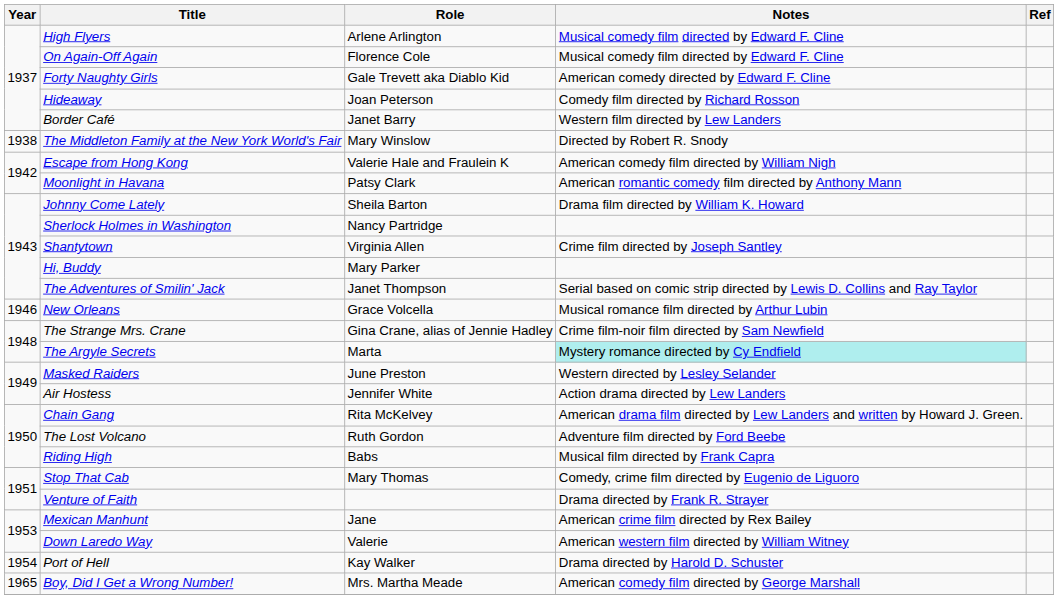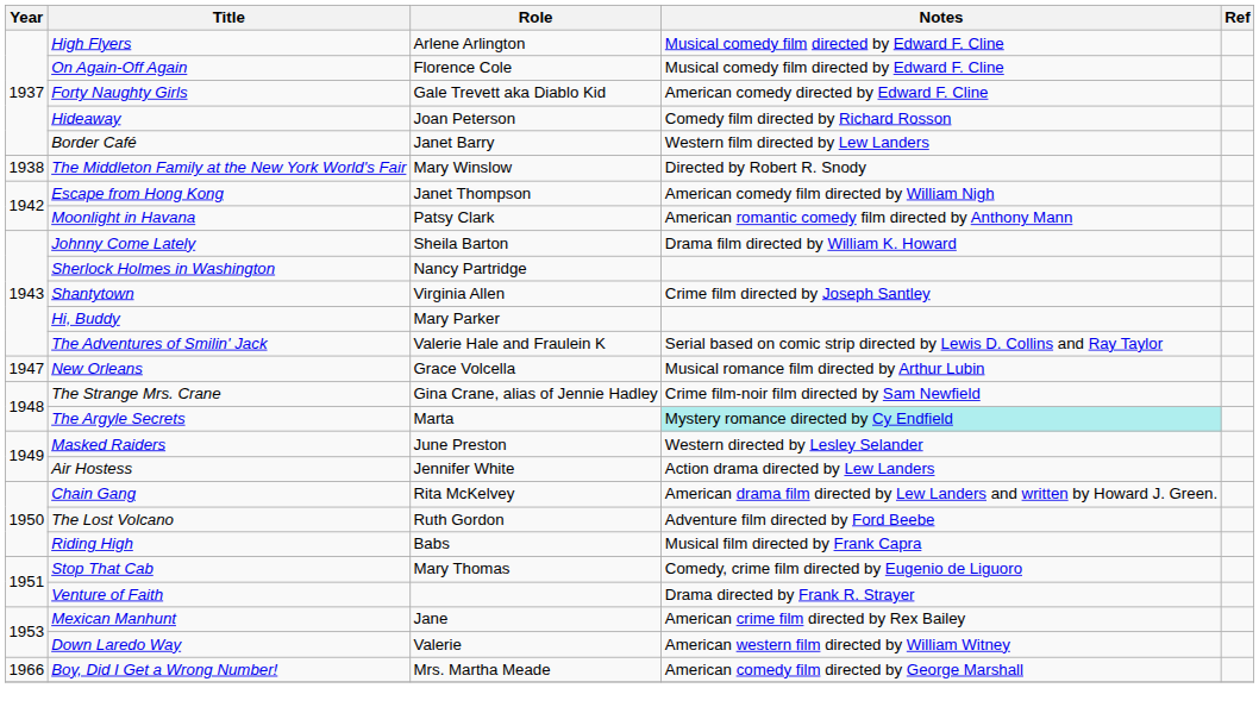 <table class="wikitable sortable">
 <tr>
 <th>Year</th>
 <th>Title</th>
 <th>Role</th>
 <th>Notes</th>
 <th>Ref</th>
 </tr>
 <tr>
 <td rowspan="5">1937</td>
 <td><em><a href='#'>High Flyers</a></em></td>
 <td>Arlene Arlington</td>
 <td><a href='#'>Musical comedy film</a> <a href='#'>directed</a> by <a href='#'>Edward F. Cline</a></td>
 <td></td>
 </tr>
 <tr>
 <td><em><a href='#'>On Again-Off Again</a></em></td>
 <td>Florence Cole</td>
 <td>Musical comedy film directed by <a href='#'>Edward F. Cline</a></td>
 <td></td>
 </tr>
 <tr>
 <td><em><a href='#'>Forty Naughty Girls</a></em></td>
 <td>Gale Trevett aka Diablo Kid</td>
 <td>American comedy directed by <a href='#'>Edward F. Cline</a></td>
 <td></td>
 </tr>
 <tr>
 <td><em><a href='#'>Hideaway</a></em></td>
 <td>Joan Peterson</td>
 <td>Comedy film directed by <a href='#'>Richard Rosson</a></td>
 <td></td>
 </tr>
 <tr>
 <td><em>Border Café</em></td>
 <td>Janet Barry</td>
 <td>Western film directed by <a href='#'>Lew Landers</a></td>
 <td></td>
 </tr>
 <tr>
 <td>1938</td>
 <td><em><a href='#'>The Middleton Family at the New York World's Fair</a></em></td>
 <td>Mary Winslow</td>
 <td>Directed by Robert R. Snody</td>
 <td></td>
 </tr>
 <tr>
 <td rowspan="2">1942</td>
 <td><em><a href='#'>Escape from Hong Kong</a></em></td>
-<td>Valerie Hale and Fraulein K</td>
+<td>Janet Thompson</td>
 <td>American comedy film directed by <a href='#'>William Nigh</a></td>
 <td></td>
 </tr>
 <tr>
 <td><em><a href='#'>Moonlight in Havana</a></em></td>
 <td>Patsy Clark</td>
 <td>American <a href='#'>romantic comedy</a> film directed by <a href='#'>Anthony Mann</a></td>
 <td></td>
 </tr>
 <tr>
 <td rowspan="5">1943</td>
 <td><em><a href='#'>Johnny Come Lately</a></em></td>
 <td>Sheila Barton</td>
 <td>Drama film directed by <a href='#'>William K. Howard</a></td>
 <td></td>
 </tr>
 <tr>
 <td><em><a href='#'>Sherlock Holmes in Washington</a></em></td>
 <td>Nancy Partridge</td>
 <td></td>
 <td></td>
 </tr>
 <tr>
 <td><em><a href='#'>Shantytown</a></em></td>
 <td>Virginia Allen</td>
 <td>Crime film directed by <a href='#'>Joseph Santley</a></td>
 <td></td>
 </tr>
 <tr>
 <td><em><a href='#'>Hi, Buddy</a></em></td>
 <td>Mary Parker</td>
 <td></td>
 <td></td>
 </tr>
 <tr>
 <td><em><a href='#'>The Adventures of Smilin' Jack</a></em></td>
-<td>Janet Thompson</td>
+<td>Valerie Hale and Fraulein K</td>
 <td>Serial based on comic strip directed by <a href='#'>Lewis D. Collins</a> and <a href='#'>Ray Taylor</a></td>
 <td></td>
 </tr>
 <tr>
-<td>1946</td>
+<td>1947</td>
 <td><em><a href='#'>New Orleans</a></em></td>
 <td>Grace Volcella</td>
 <td>Musical romance film directed by <a href='#'>Arthur Lubin</a></td>
 <td></td>
 </tr>
 <tr>
 <td rowspan="2">1948</td>
 <td><em>The Strange Mrs. Crane</em></td>
 <td>Gina Crane, alias of Jennie Hadley</td>
 <td>Crime film-noir film directed by <a href='#'>Sam Newfield</a></td>
 <td></td>
 </tr>
 <tr>
 <td><em><a href='#'>The Argyle Secrets</a></em></td>
 <td>Marta</td>
 <td style="background: paleturquoise;">Mystery romance directed by <a href='#'>Cy Endfield</a></td>
 <td></td>
 </tr>
 <tr>
 <td rowspan="2">1949</td>
 <td><em><a href='#'>Masked Raiders</a></em></td>
 <td>June Preston</td>
 <td>Western directed by <a href='#'>Lesley Selander</a></td>
 <td></td>
 </tr>
 <tr>
 <td><em>Air Hostess</em></td>
 <td>Jennifer White</td>
 <td>Action drama directed by <a href='#'>Lew Landers</a></td>
 <td></td>
 </tr>
 <tr>
 <td rowspan="3">1950</td>
 <td><em><a href='#'>Chain Gang</a></em></td>
 <td>Rita McKelvey</td>
 <td>American <a href='#'>drama film</a> directed by <a href='#'>Lew Landers</a> and <a href='#'>written</a> by Howard J. Green.</td>
 <td></td>
 </tr>
 <tr>
 <td><em>The Lost Volcano</em></td>
 <td>Ruth Gordon</td>
 <td>Adventure film directed by <a href='#'>Ford Beebe</a></td>
 <td></td>
 </tr>
 <tr>
 <td><em><a href='#'>Riding High</a></em></td>
 <td>Babs</td>
 <td>Musical film directed by <a href='#'>Frank Capra</a></td>
 <td></td>
 </tr>
 <tr>
 <td rowspan="2">1951</td>
 <td><em><a href='#'>Stop That Cab</a></em></td>
 <td>Mary Thomas</td>
 <td>Comedy, crime film directed by <a href='#'>Eugenio de Liguoro</a></td>
 <td></td>
 </tr>
 <tr>
 <td><em><a href='#'>Venture of Faith</a></em></td>
 <td></td>
 <td>Drama directed by <a href='#'>Frank R. Strayer</a></td>
 <td></td>
 </tr>
 <tr>
 <td rowspan="2">1953</td>
 <td><em><a href='#'>Mexican Manhunt</a></em></td>
 <td>Jane</td>
 <td>American <a href='#'>crime film</a> directed by Rex Bailey</td>
 <td></td>
 </tr>
 <tr>
 <td><em><a href='#'>Down Laredo Way</a></em></td>
 <td>Valerie</td>
 <td>American <a href='#'>western film</a> directed by <a href='#'>William Witney</a></td>
 <td></td>
 </tr>
 <tr>
-<td>1954</td>
-<td><em>Port of Hell</em></td>
-<td>Kay Walker</td>
-<td>Drama directed by <a href='#'>Harold D. Schuster</a></td>
-<td></td>
-</tr>
-<tr>
-<td>1965</td>
+<td>1966</td>
 <td><em><a href='#'>Boy, Did I Get a Wrong Number!</a></em></td>
 <td>Mrs. Martha Meade</td>
 <td>American <a href='#'>comedy film</a> directed by <a href='#'>George Marshall</a></td>
 <td></td>
 </tr>
 <tr>
 </tr>
 </table>
